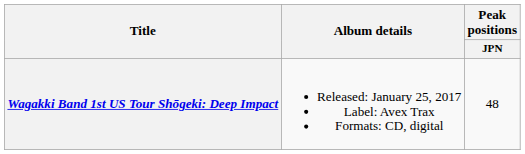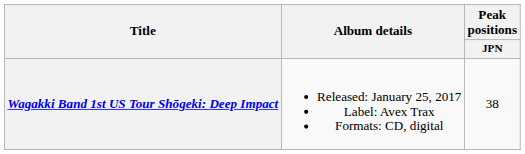 <table class="wikitable plainrowheaders" style="text-align:center;">
 <tr>
 <th rowspan="2">Title</th>
 <th rowspan="2">Album details</th>
 <th>Peak positions</th>
 </tr>
 <tr>
 <th scope="col" style="width:4em;font-size:85%">JPN<br></th>
 </tr>
 <tr>
 <th scope="row"><em><a href='#'>Wagakki Band 1st US Tour Shōgeki: Deep Impact</a></em></th>
 <td><br><ul><li>Released: January 25, 2017</li><li>Label: Avex Trax</li><li>Formats: CD, digital</li></ul></td>
-<td>48</td>
+<td>38</td>
 </tr>
 </table>
